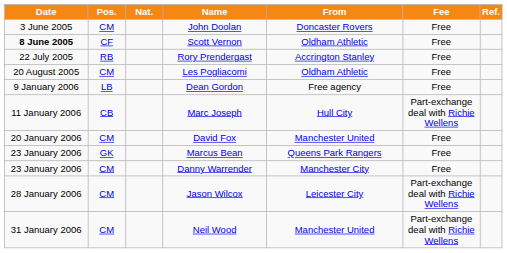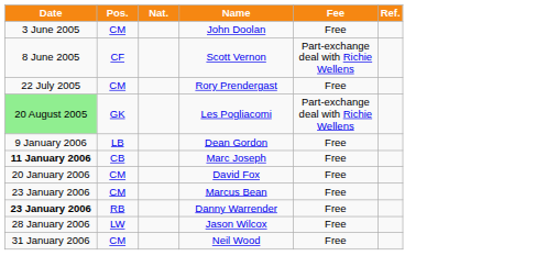 <table class="wikitable"  style="text-align:center; font-size:90%; ">
 <tr>
 <th style="background:#F68712; color:#FFFFFF; width:120px;">Date</th>
 <th style="background:#F68712; color:#FFFFFF; width:50px;">Pos.</th>
 <th style="background:#F68712; color:#FFFFFF; width:50px;">Nat.</th>
 <th style="background:#F68712; color:#FFFFFF; width:150px;">Name</th>
-<th style="background:#F68712; color:#FFFFFF; width:200px;">From</th>
 <th style="background:#F68712; color:#FFFFFF; width:110px;">Fee</th>
 <th style="background:#F68712; color:#FFFFFF; width:25px;">Ref.</th>
 </tr>
 <tr>
 <td>3 June 2005</td>
 <td><a href='#'>CM</a></td>
 <td></td>
 <td><a href='#'>John Doolan</a></td>
-<td><a href='#'>Doncaster Rovers</a></td>
 <td>Free</td>
 <td></td>
 </tr>
 <tr>
-<td><strong>8 June 2005</strong></td>
+<td>8 June 2005</td>
 <td><a href='#'>CF</a></td>
 <td></td>
 <td><a href='#'>Scott Vernon</a></td>
-<td><a href='#'>Oldham Athletic</a></td>
+<td>Part-exchange deal with <a href='#'>Richie Wellens</a></td>
+<td></td>
+</tr>
+<tr>
+<td>22 July 2005</td>
+<td><a href='#'>CM</a></td>
+<td></td>
+<td><a href='#'>Rory Prendergast</a></td>
 <td>Free</td>
 <td></td>
 </tr>
 <tr>
-<td>22 July 2005</td>
-<td><a href='#'>RB</a></td>
-<td></td>
-<td><a href='#'>Rory Prendergast</a></td>
-<td><a href='#'>Accrington Stanley</a></td>
-<td>Free</td>
-<td></td>
-</tr>
-<tr>
-<td>20 August 2005</td>
-<td><a href='#'>CM</a></td>
+<td style="background: lightgreen;">20 August 2005</td>
+<td><a href='#'>GK</a></td>
 <td></td>
 <td><a href='#'>Les Pogliacomi</a></td>
-<td><a href='#'>Oldham Athletic</a></td>
-<td>Free</td>
+<td>Part-exchange deal with <a href='#'>Richie Wellens</a></td>
 <td></td>
 </tr>
 <tr>
 <td>9 January 2006</td>
 <td><a href='#'>LB</a></td>
 <td></td>
 <td><a href='#'>Dean Gordon</a></td>
-<td>Free agency</td>
 <td>Free</td>
 <td></td>
 </tr>
 <tr>
-<td>11 January 2006</td>
+<td><strong>11 January 2006</strong></td>
 <td><a href='#'>CB</a></td>
 <td></td>
 <td><a href='#'>Marc Joseph</a></td>
-<td><a href='#'>Hull City</a></td>
-<td>Part-exchange deal with <a href='#'>Richie Wellens</a></td>
+<td>Free</td>
 <td></td>
 </tr>
 <tr>
 <td>20 January 2006</td>
 <td><a href='#'>CM</a></td>
 <td></td>
 <td><a href='#'>David Fox</a></td>
-<td><a href='#'>Manchester United</a></td>
-<td>Free</td>
-<td></td>
-</tr>
-<tr>
-<td>23 January 2006</td>
-<td><a href='#'>GK</a></td>
-<td></td>
-<td><a href='#'>Marcus Bean</a></td>
-<td><a href='#'>Queens Park Rangers</a></td>
 <td>Free</td>
 <td></td>
 </tr>
 <tr>
 <td>23 January 2006</td>
 <td><a href='#'>CM</a></td>
 <td></td>
+<td><a href='#'>Marcus Bean</a></td>
+<td>Free</td>
+<td></td>
+</tr>
+<tr>
+<td><strong>23 January 2006</strong></td>
+<td><a href='#'>RB</a></td>
+<td></td>
 <td><a href='#'>Danny Warrender</a></td>
-<td><a href='#'>Manchester City</a></td>
 <td>Free</td>
 <td></td>
 </tr>
 <tr>
 <td>28 January 2006</td>
-<td><a href='#'>CM</a></td>
+<td><a href='#'>LW</a></td>
 <td></td>
 <td><a href='#'>Jason Wilcox</a></td>
-<td><a href='#'>Leicester City</a></td>
-<td>Part-exchange deal with <a href='#'>Richie Wellens</a></td>
+<td>Free</td>
 <td></td>
 </tr>
 <tr>
 <td>31 January 2006</td>
 <td><a href='#'>CM</a></td>
 <td></td>
 <td><a href='#'>Neil Wood</a></td>
-<td><a href='#'>Manchester United</a></td>
-<td>Part-exchange deal with <a href='#'>Richie Wellens</a></td>
+<td>Free</td>
 <td></td>
 </tr>
 </table>
